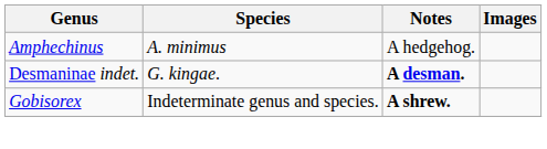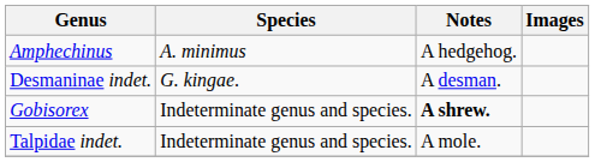 <table class="wikitable">
 <tr>
 <th>Genus</th>
 <th>Species</th>
 <th>Notes</th>
 <th>Images</th>
 </tr>
 <tr>
 <td><em><a href='#'>Amphechinus</a></em></td>
 <td><em>A. minimus</em></td>
 <td>A hedgehog.</td>
 <td></td>
 </tr>
 <tr>
 <td><a href='#'>Desmaninae</a> <em>indet.</em></td>
 <td><em>G. kingae</em>.</td>
-<td><strong>A <a href='#'>desman</a>.</strong></td>
+<td>A <a href='#'>desman</a>.</td>
 <td></td>
 </tr>
 <tr>
 <td><em><a href='#'>Gobisorex</a></em></td>
 <td>Indeterminate genus and species.</td>
 <td><strong>A shrew.</strong></td>
 <td></td>
 </tr>
 <tr>
+<td><a href='#'>Talpidae</a> <em>indet.</em></td>
+<td>Indeterminate genus and species.</td>
+<td>A mole.</td>
+<td></td>
+</tr>
+<tr>
 </tr>
 </table>
